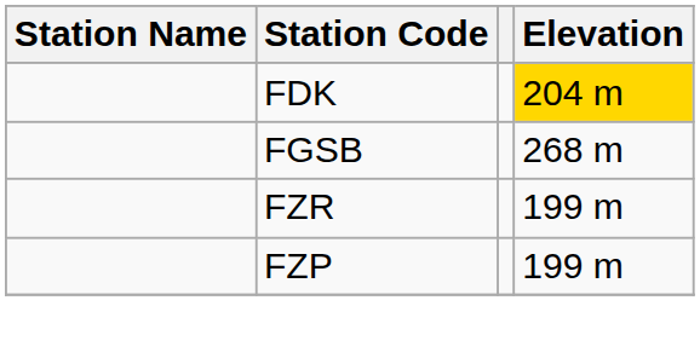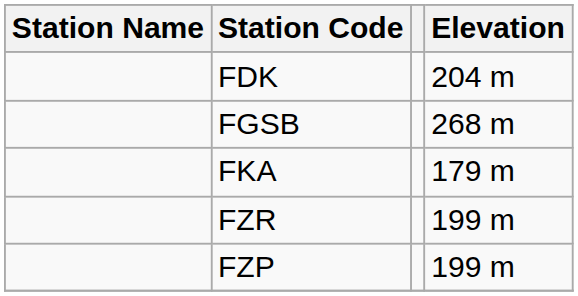 <table class="wikitable sortable">
 <tr>
 <th>Station Name</th>
 <th>Station Code</th>
 <th></th>
 <th>Elevation</th>
 </tr>
 <tr>
 <td></td>
 <td>FDK</td>
 <td></td>
-<td style="background: gold;">204 m</td>
+<td>204 m</td>
 </tr>
 <tr>
 <td></td>
 <td>FGSB</td>
 <td></td>
 <td>268 m</td>
+</tr>
+<tr>
+<td></td>
+<td>FKA</td>
+<td></td>
+<td>179 m</td>
 </tr>
 <tr>
 <td></td>
 <td>FZR</td>
 <td></td>
 <td>199 m</td>
 </tr>
 <tr>
 <td></td>
 <td>FZP</td>
 <td></td>
 <td>199 m</td>
 </tr>
 <tr>
 </tr>
 </table>
